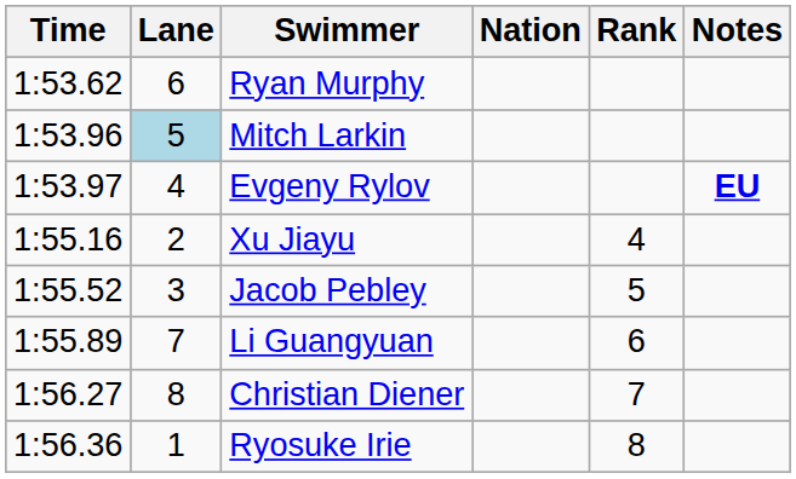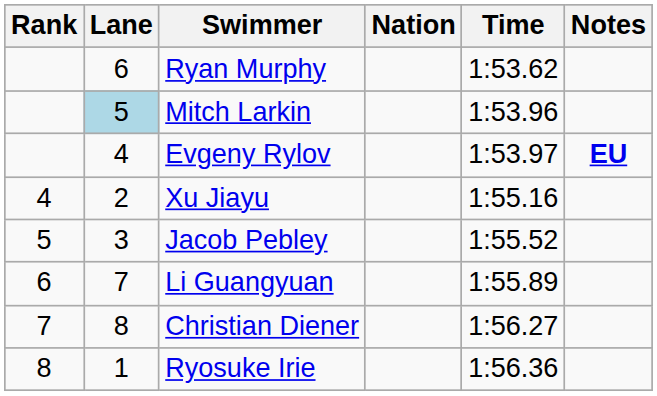 <table class="wikitable sortable" style="text-align:center">
 <tr>
-<th>Time</th>
+<th>Rank</th>
 <th>Lane</th>
 <th>Swimmer</th>
 <th>Nation</th>
-<th>Rank</th>
+<th>Time</th>
 <th>Notes</th>
 </tr>
 <tr>
-<td>1:53.62</td>
+<td></td>
 <td>6</td>
 <td align=left><a href='#'>Ryan Murphy</a></td>
 <td align=left></td>
-<td></td>
+<td>1:53.62</td>
 <td></td>
 </tr>
 <tr>
-<td>1:53.96</td>
+<td></td>
 <td style="background: lightblue;">5</td>
 <td align=left><a href='#'>Mitch Larkin</a></td>
 <td align=left></td>
-<td></td>
+<td>1:53.96</td>
 <td></td>
 </tr>
 <tr>
-<td>1:53.97</td>
+<td></td>
 <td>4</td>
 <td align=left><a href='#'>Evgeny Rylov</a></td>
 <td align=left></td>
-<td></td>
+<td>1:53.97</td>
 <td><strong><a href='#'>EU</a></strong></td>
 </tr>
 <tr>
-<td>1:55.16</td>
+<td>4</td>
 <td>2</td>
 <td align=left><a href='#'>Xu Jiayu</a></td>
 <td align=left></td>
-<td>4</td>
+<td>1:55.16</td>
 <td></td>
 </tr>
 <tr>
-<td>1:55.52</td>
+<td>5</td>
 <td>3</td>
 <td align=left><a href='#'>Jacob Pebley</a></td>
 <td align=left></td>
-<td>5</td>
+<td>1:55.52</td>
 <td></td>
 </tr>
 <tr>
-<td>1:55.89</td>
+<td>6</td>
 <td>7</td>
 <td align=left><a href='#'>Li Guangyuan</a></td>
 <td align=left></td>
-<td>6</td>
+<td>1:55.89</td>
 <td></td>
 </tr>
 <tr>
-<td>1:56.27</td>
+<td>7</td>
 <td>8</td>
 <td align=left><a href='#'>Christian Diener</a></td>
 <td align=left></td>
-<td>7</td>
+<td>1:56.27</td>
 <td></td>
 </tr>
 <tr>
-<td>1:56.36</td>
+<td>8</td>
 <td>1</td>
 <td align=left><a href='#'>Ryosuke Irie</a></td>
 <td align=left></td>
-<td>8</td>
+<td>1:56.36</td>
 <td></td>
 </tr>
 </table>
